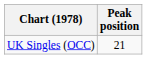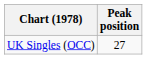 <table class="wikitable">
 <tr>
 <th>Chart (1978)</th>
 <th>Peak<br>position</th>
 </tr>
 <tr>
 <td><a href='#'>UK Singles</a> (<a href='#'>OCC</a>)</td>
-<td style="text-align:center;">21</td>
+<td style="text-align:center;">27</td>
 </tr>
 </table>
